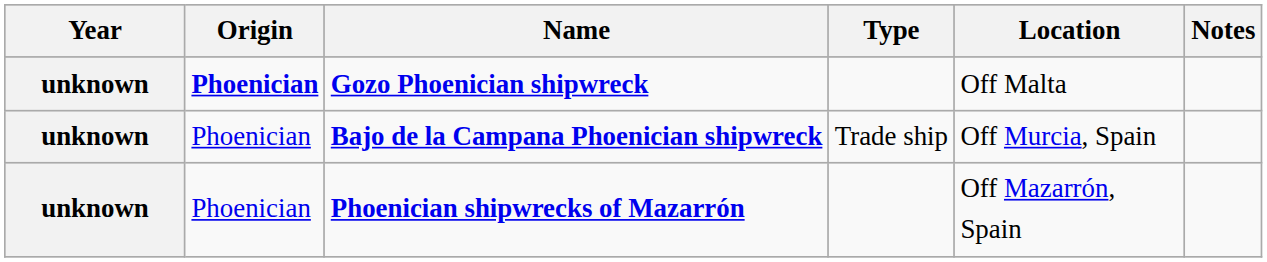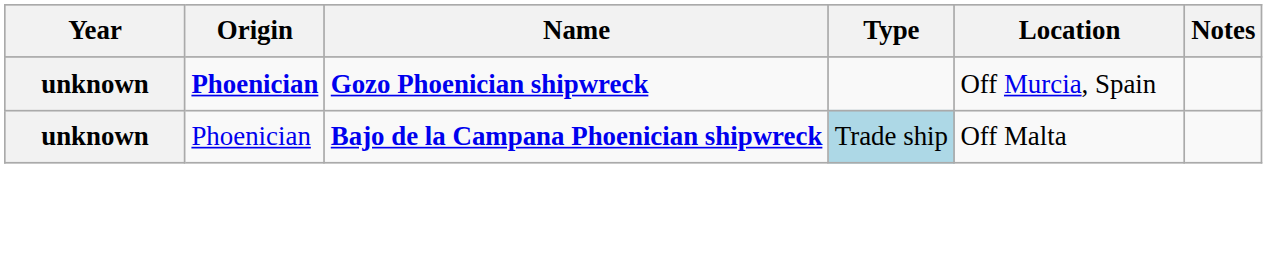 <table class="wikitable" style="font-size:1.00em; line-height:1.5em;">
 <tr>
 <th width="100">Year</th>
 <th>Origin</th>
 <th>Name</th>
 <th>Type</th>
 <th width="130">Location</th>
 <th>Notes</th>
 </tr>
 <tr>
 <th>unknown</th>
 <td><strong><a href='#'>Phoenician</a></strong></td>
 <td><a href='#'><strong>Gozo Phoenician shipwreck</strong></a></td>
 <td></td>
-<td>Off Malta</td>
+<td>Off <a href='#'>Murcia</a>, Spain</td>
 <td></td>
 </tr>
 <tr>
 <th>unknown</th>
 <td><a href='#'>Phoenician</a></td>
 <td><a href='#'><strong>Bajo de la Campana Phoenician shipwreck</strong></a></td>
-<td>Trade ship</td>
-<td>Off <a href='#'>Murcia</a>, Spain</td>
-<td></td>
-</tr>
-<tr>
-<th>unknown</th>
-<td><a href='#'>Phoenician</a></td>
-<td><a href='#'><strong>Phoenician shipwrecks of Mazarrón</strong></a></td>
-<td></td>
-<td>Off <a href='#'>Mazarrón</a>, Spain</td>
+<td style="background: lightblue;">Trade ship</td>
+<td>Off Malta</td>
 <td></td>
 </tr>
 </table>
